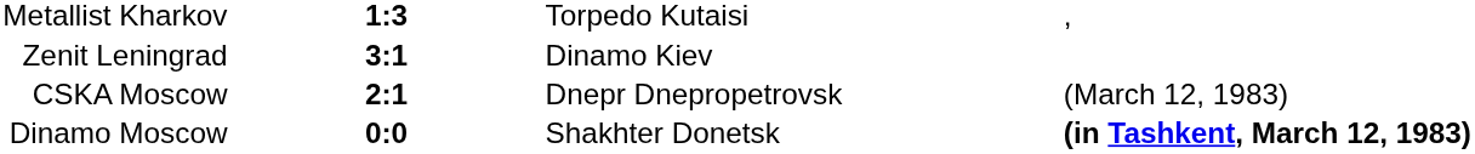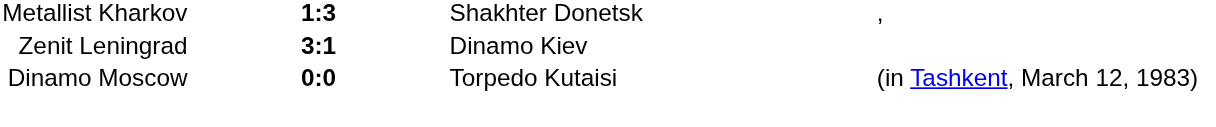 <table style="width:100%;" cellspacing="1">
 <tr>
 <th width=20%></th>
 <th width=12%></th>
 <th width=20%></th>
 <th></th>
 </tr>
 <tr style=font-size:90%>
 <td align=right>Metallist Kharkov</td>
 <td align=center><strong>1:3</strong></td>
-<td>Torpedo Kutaisi</td>
+<td>Shakhter Donetsk</td>
 <td>, </td>
 </tr>
 <tr style=font-size:90%>
 <td align=right>Zenit Leningrad</td>
 <td align=center><strong>3:1</strong></td>
 <td>Dinamo Kiev</td>
 <td></td>
 </tr>
 <tr style=font-size:90%>
-<td align=right>CSKA Moscow</td>
-<td align=center><strong>2:1</strong></td>
-<td>Dnepr Dnepropetrovsk</td>
-<td>(March 12, 1983)</td>
-</tr>
-<tr style=font-size:90%>
 <td align=right>Dinamo Moscow</td>
 <td align=center><strong>0:0</strong></td>
-<td>Shakhter Donetsk</td>
-<td><strong> (in <a href='#'>Tashkent</a>, March 12, 1983)</strong></td>
+<td>Torpedo Kutaisi</td>
+<td> (in <a href='#'>Tashkent</a>, March 12, 1983)</td>
 </tr>
 </table>
